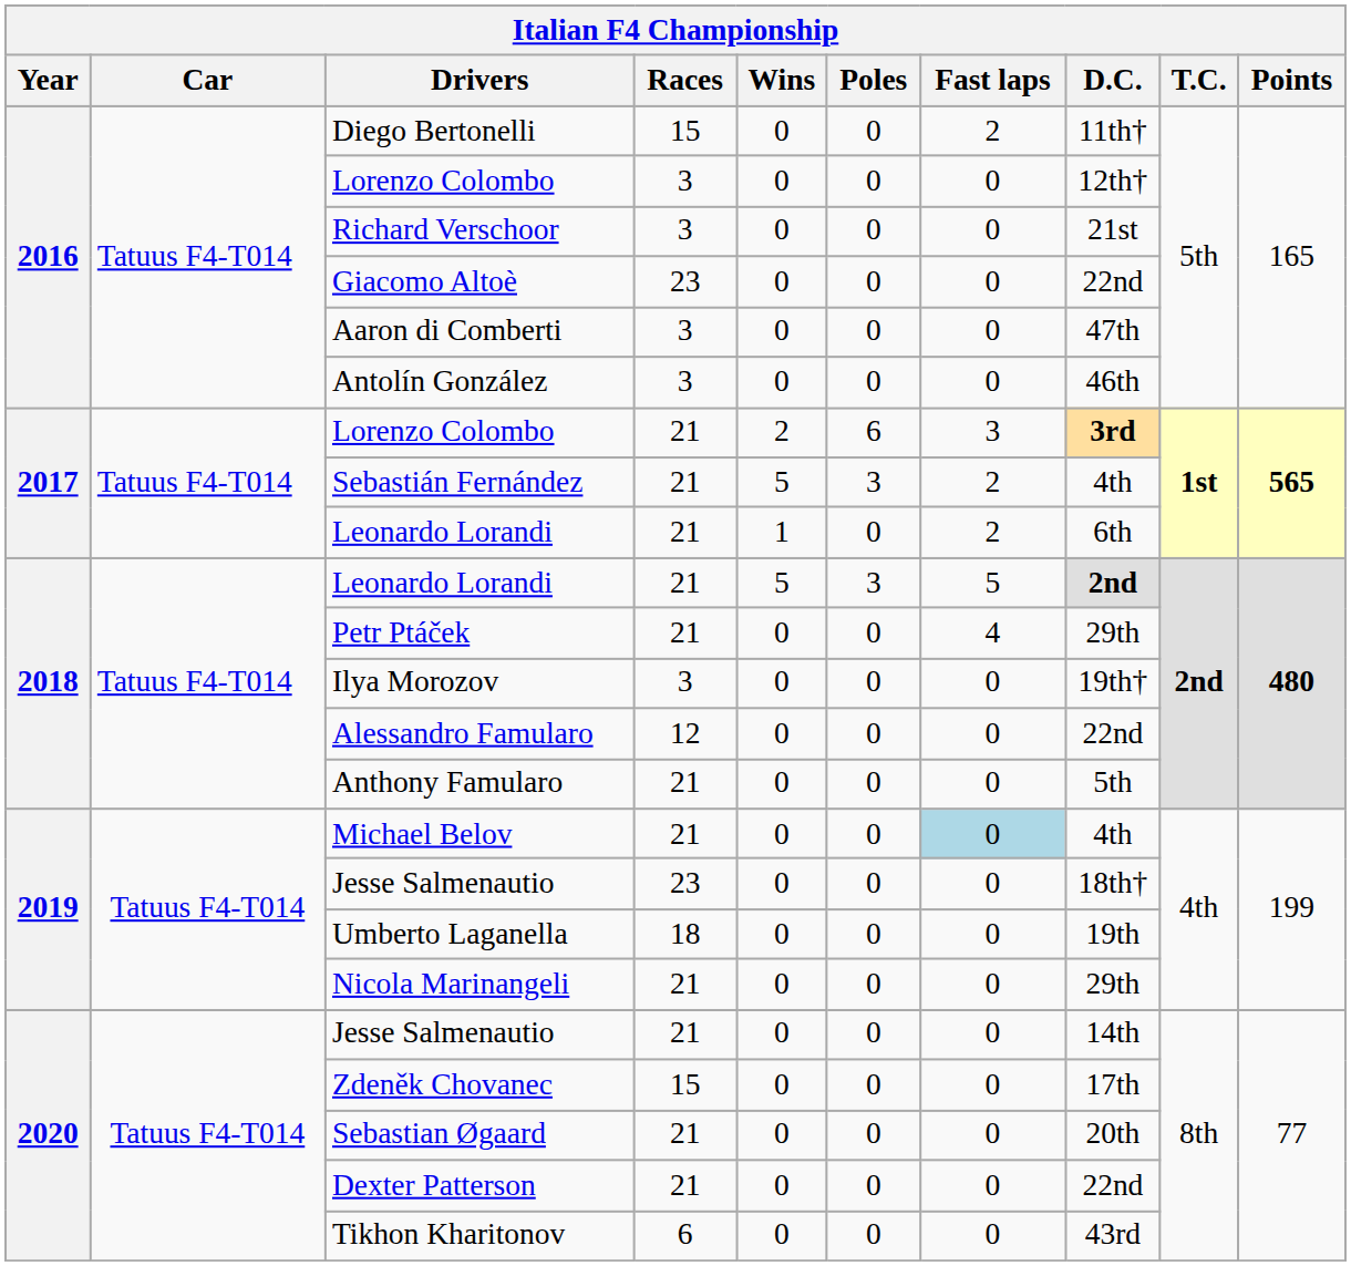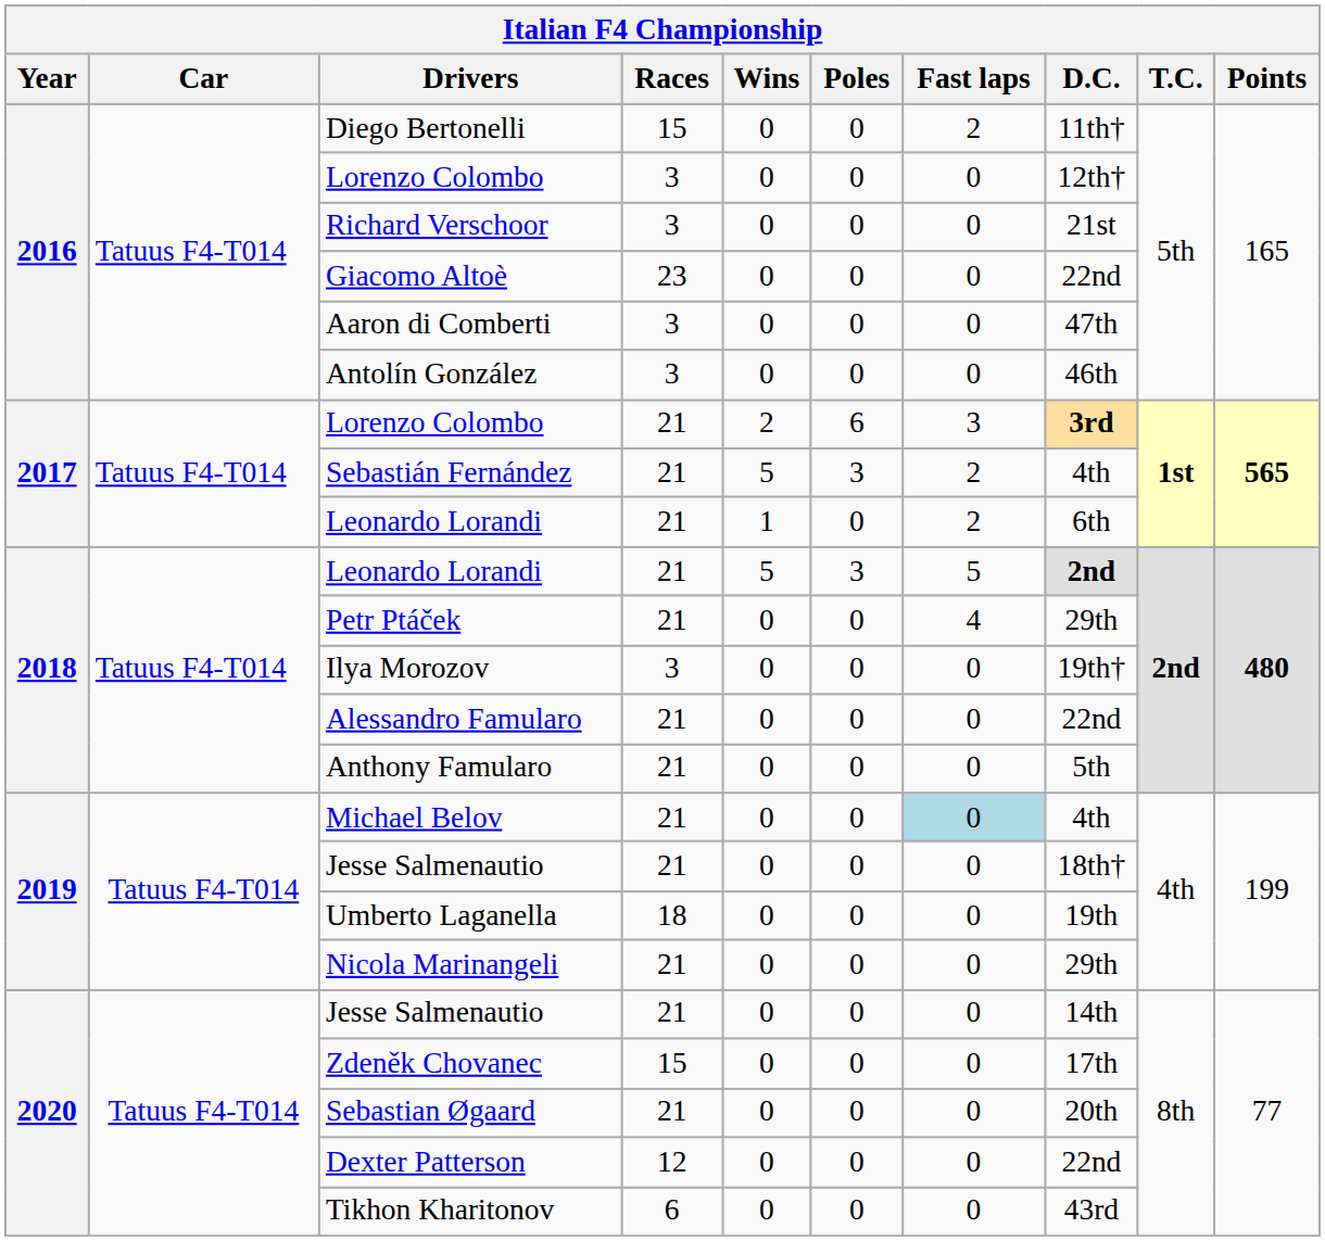 <table class="wikitable collapsible" style="font-size:85%; width:600px; text-align:center">
 <tr>
 <th colspan=10><a href='#'>Italian F4 Championship</a></th>
 </tr>
 <tr>
 <th>Year</th>
 <th>Car</th>
 <th>Drivers</th>
 <th>Races</th>
 <th>Wins</th>
 <th>Poles</th>
 <th>Fast laps</th>
 <th>D.C.</th>
 <th>T.C.</th>
 <th>Points</th>
 </tr>
 <tr>
 <th rowspan=6><a href='#'>2016</a></th>
 <td rowspan=6 align=left><a href='#'>Tatuus F4-T014</a></td>
 <td align=left> Diego Bertonelli</td>
 <td>15</td>
 <td>0</td>
 <td>0</td>
 <td>2</td>
 <td>11th†</td>
 <td rowspan=6>5th</td>
 <td rowspan=6>165</td>
 </tr>
 <tr>
 <td align=left> <a href='#'>Lorenzo Colombo</a></td>
 <td>3</td>
 <td>0</td>
 <td>0</td>
 <td>0</td>
 <td>12th†</td>
 </tr>
 <tr>
 <td align=left> <a href='#'>Richard Verschoor</a></td>
 <td>3</td>
 <td>0</td>
 <td>0</td>
 <td>0</td>
 <td>21st</td>
 </tr>
 <tr>
 <td align=left> <a href='#'>Giacomo Altoè</a></td>
 <td>23</td>
 <td>0</td>
 <td>0</td>
 <td>0</td>
 <td>22nd</td>
 </tr>
 <tr>
 <td align=left> Aaron di Comberti</td>
 <td>3</td>
 <td>0</td>
 <td>0</td>
 <td>0</td>
 <td>47th</td>
 </tr>
 <tr>
 <td align=left> Antolín González</td>
 <td>3</td>
 <td>0</td>
 <td>0</td>
 <td>0</td>
 <td>46th</td>
 </tr>
 <tr>
 <th rowspan=3><a href='#'>2017</a></th>
 <td rowspan=3 align=left><a href='#'>Tatuus F4-T014</a></td>
 <td align=left> <a href='#'>Lorenzo Colombo</a></td>
 <td>21</td>
 <td>2</td>
 <td>6</td>
 <td>3</td>
 <th style="background:#FFDF9F;">3rd</th>
 <th rowspan=3 style="background:#FFFFBF;">1st</th>
 <th rowspan=3 style="background:#FFFFBF;">565</th>
 </tr>
 <tr>
 <td align=left> <a href='#'>Sebastián Fernández</a></td>
 <td>21</td>
 <td>5</td>
 <td>3</td>
 <td>2</td>
 <td>4th</td>
 </tr>
 <tr>
 <td align=left> <a href='#'>Leonardo Lorandi</a></td>
 <td>21</td>
 <td>1</td>
 <td>0</td>
 <td>2</td>
 <td>6th</td>
 </tr>
 <tr>
 <th rowspan=5><a href='#'>2018</a></th>
 <td rowspan=5 align=left><a href='#'>Tatuus F4-T014</a></td>
 <td align=left> <a href='#'>Leonardo Lorandi</a></td>
 <td>21</td>
 <td>5</td>
 <td>3</td>
 <td>5</td>
 <th style="background:#DFDFDF;">2nd</th>
 <th rowspan=5 style="background:#DFDFDF;">2nd</th>
 <th rowspan=5 style="background:#DFDFDF;">480</th>
 </tr>
 <tr>
 <td align=left> <a href='#'>Petr Ptáček</a></td>
 <td>21</td>
 <td>0</td>
 <td>0</td>
 <td>4</td>
 <td>29th</td>
 </tr>
 <tr>
 <td align=left> Ilya Morozov</td>
 <td>3</td>
 <td>0</td>
 <td>0</td>
 <td>0</td>
 <td>19th†</td>
 </tr>
 <tr>
 <td align=left> <a href='#'>Alessandro Famularo</a></td>
-<td>12</td>
+<td>21</td>
 <td>0</td>
 <td>0</td>
 <td>0</td>
 <td>22nd</td>
 </tr>
 <tr>
 <td align=left> Anthony Famularo</td>
 <td>21</td>
 <td>0</td>
 <td>0</td>
 <td>0</td>
 <td>5th</td>
 </tr>
 <tr>
 <th rowspan="4"><a href='#'>2019</a></th>
 <td rowspan="4"><a href='#'>Tatuus F4-T014</a></td>
 <td align="left"> <a href='#'>Michael Belov</a></td>
 <td>21</td>
 <td>0</td>
 <td>0</td>
 <td style="background: lightblue;">0</td>
 <td>4th</td>
 <td rowspan="4">4th</td>
 <td rowspan="4">199</td>
 </tr>
 <tr>
 <td align="left"> Jesse Salmenautio</td>
-<td>23</td>
+<td>21</td>
 <td>0</td>
 <td>0</td>
 <td>0</td>
 <td>18th†</td>
 </tr>
 <tr>
 <td align=left> Umberto Laganella</td>
 <td>18</td>
 <td>0</td>
 <td>0</td>
 <td>0</td>
 <td>19th</td>
 </tr>
 <tr>
 <td align="left"> <a href='#'>Nicola Marinangeli</a></td>
 <td>21</td>
 <td>0</td>
 <td>0</td>
 <td>0</td>
 <td>29th</td>
 </tr>
 <tr>
 <th rowspan="5"><a href='#'>2020</a></th>
 <td rowspan="5"><a href='#'>Tatuus F4-T014</a></td>
 <td align="left"> Jesse Salmenautio</td>
 <td>21</td>
 <td>0</td>
 <td>0</td>
 <td>0</td>
 <td>14th</td>
 <td rowspan="5">8th</td>
 <td rowspan="5">77</td>
 </tr>
 <tr>
 <td align=left> <a href='#'>Zdeněk Chovanec</a></td>
 <td>15</td>
 <td>0</td>
 <td>0</td>
 <td>0</td>
 <td>17th</td>
 </tr>
 <tr>
 <td align=left> <a href='#'>Sebastian Øgaard</a></td>
 <td>21</td>
 <td>0</td>
 <td>0</td>
 <td>0</td>
 <td>20th</td>
 </tr>
 <tr>
 <td align=left> <a href='#'>Dexter Patterson</a></td>
-<td>21</td>
+<td>12</td>
 <td>0</td>
 <td>0</td>
 <td>0</td>
 <td>22nd</td>
 </tr>
 <tr>
 <td align=left> Tikhon Kharitonov</td>
 <td>6</td>
 <td>0</td>
 <td>0</td>
 <td>0</td>
 <td>43rd</td>
 </tr>
 </table>
